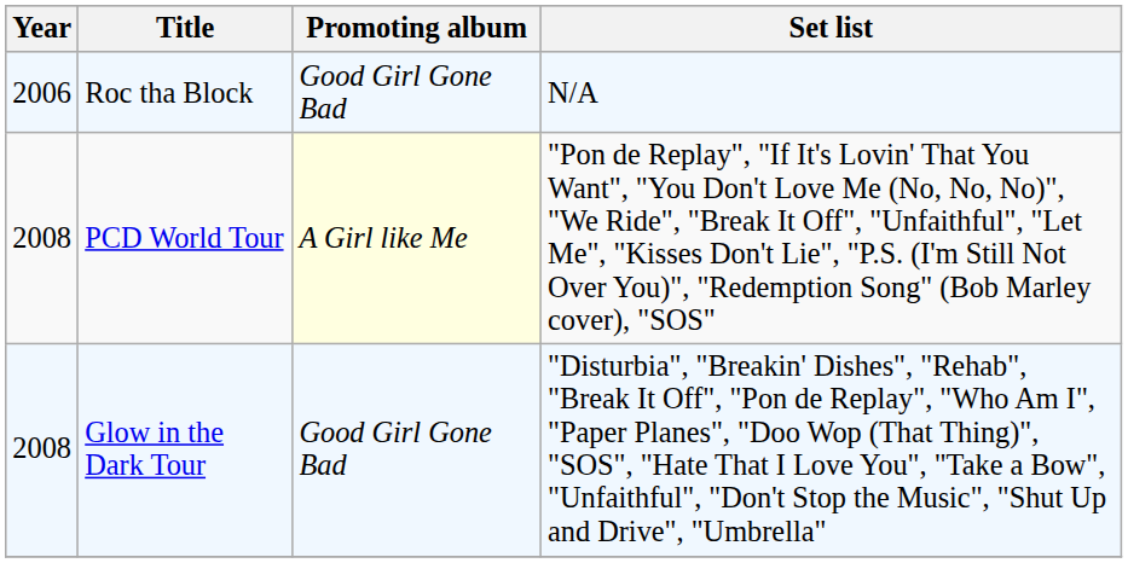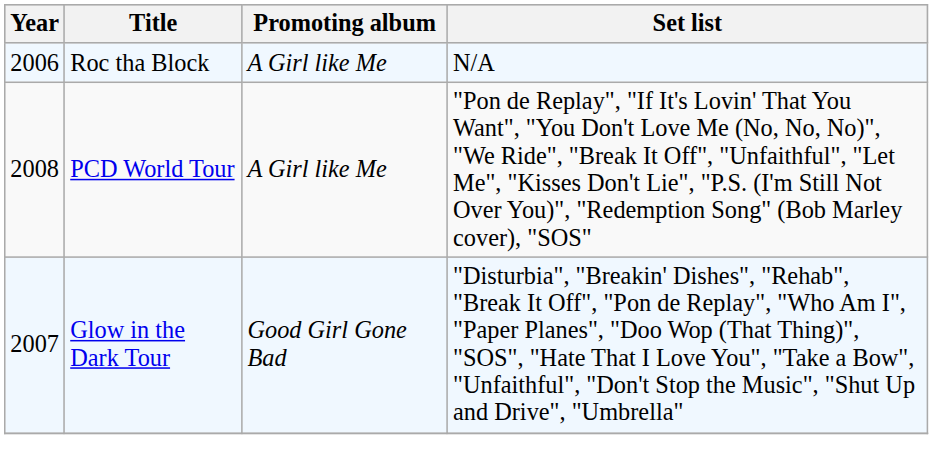 <table class="wikitable"|width=100%>
 <tr bgcolor="#CdCCCC">
 <th align="left" valign="top" width="30">Year</th>
 <th align="left" valign="top" width="200">Title</th>
 <th align="left" valign="top" width="200">Promoting album</th>
 <th align="left" valign="top" width="600">Set list</th>
 </tr>
 <tr bgcolor="#F0F8FF">
 <td>2006</td>
 <td>Roc tha Block</td>
-<td><em>Good Girl Gone Bad</em></td>
+<td><em>A Girl like Me</em></td>
 <td>N/A</td>
 </tr>
 <tr matt machan>
 <td>2008</td>
 <td><a href='#'>PCD World Tour</a></td>
-<td style="background: lightyellow;"><em>A Girl like Me</em></td>
+<td><em>A Girl like Me</em></td>
 <td>"Pon de Replay", "If It's Lovin' That You Want", "You Don't Love Me (No, No, No)", "We Ride", "Break It Off", "Unfaithful", "Let Me", "Kisses Don't Lie", "P.S. (I'm Still Not Over You)", "Redemption Song" (Bob Marley cover), "SOS"</td>
 </tr>
 <tr bgcolor="#F0F8FF">
-<td>2008</td>
+<td>2007</td>
 <td><a href='#'>Glow in the Dark Tour</a></td>
 <td><em>Good Girl Gone Bad</em></td>
 <td>"Disturbia", "Breakin' Dishes", "Rehab", "Break It Off", "Pon de Replay", "Who Am I", "Paper Planes", "Doo Wop (That Thing)", "SOS", "Hate That I Love You", "Take a Bow", "Unfaithful", "Don't Stop the Music", "Shut Up and Drive", "Umbrella"</td>
 </tr>
 <tr>
 </tr>
 </table>
